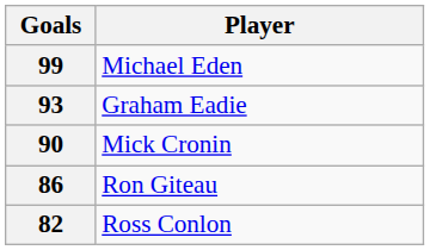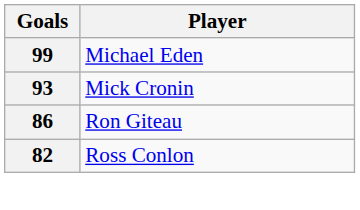 <table class="wikitable" style="text-align:left;">
 <tr>
 <th width=50>Goals</th>
 <th width=200>Player</th>
 </tr>
 <tr>
 <th>99</th>
 <td> <a href='#'>Michael Eden</a></td>
 </tr>
 <tr>
 <th>93</th>
-<td> <a href='#'>Graham Eadie</a></td>
-</tr>
-<tr>
-<th>90</th>
 <td> <a href='#'>Mick Cronin</a></td>
 </tr>
 <tr>
 <th>86</th>
 <td> <a href='#'>Ron Giteau</a></td>
 </tr>
 <tr>
 <th>82</th>
 <td> <a href='#'>Ross Conlon</a></td>
 </tr>
 </table>
